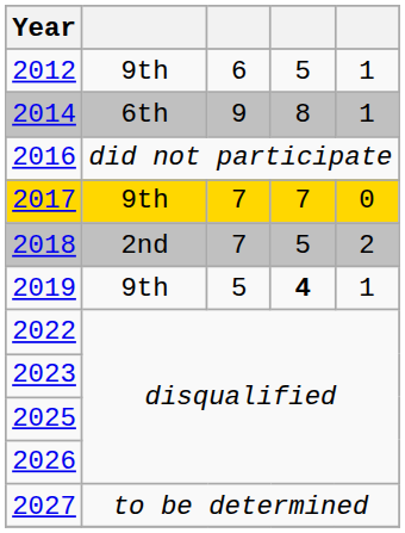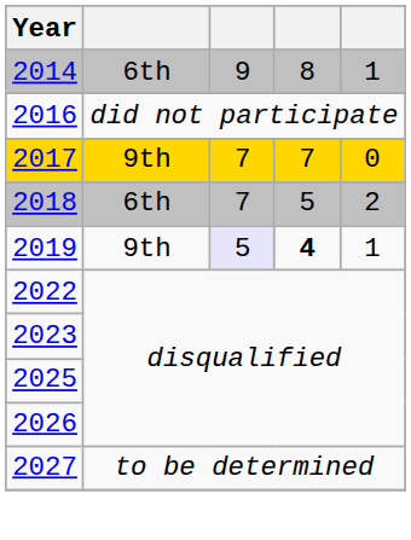 <table class="wikitable" style="text-align: center;">
 <tr>
 <th>Year</th>
 <th></th>
 <th width=25px></th>
 <th width=25px></th>
 <th width=25px></th>
-</tr>
-<tr>
-<td> <a href='#'>2012</a></td>
-<td>9th</td>
-<td>6</td>
-<td>5</td>
-<td>1</td>
 </tr>
 <tr bgcolor="silver">
 <td> <a href='#'>2014</a></td>
 <td>6th</td>
 <td>9</td>
 <td>8</td>
 <td>1</td>
 </tr>
 <tr>
 <td> <a href='#'>2016</a></td>
 <td colspan=4><em>did not participate</em></td>
 </tr>
 <tr bgcolor="gold">
 <td> <a href='#'>2017</a></td>
 <td>9th</td>
 <td>7</td>
 <td>7</td>
 <td>0</td>
 </tr>
 <tr bgcolor="silver">
 <td> <a href='#'>2018</a></td>
-<td>2nd </td>
+<td>6th</td>
 <td>7</td>
 <td>5</td>
 <td>2</td>
 </tr>
 <tr>
 <td> <a href='#'>2019</a></td>
 <td>9th</td>
-<td>5</td>
+<td style="background: lavender;">5</td>
 <td><strong>4</strong></td>
 <td>1</td>
 </tr>
 <tr>
 <td> <a href='#'>2022</a></td>
 <td colspan=4 rowspan=4><em>disqualified</em></td>
 </tr>
 <tr>
 <td> <a href='#'>2023</a></td>
 </tr>
 <tr>
 <td> <a href='#'>2025</a></td>
 </tr>
 <tr>
 <td> <a href='#'>2026</a></td>
 </tr>
 <tr>
 <td> <a href='#'>2027</a></td>
 <td colspan=4><em>to be determined</em></td>
 </tr>
 <tr>
 </tr>
 </table>
